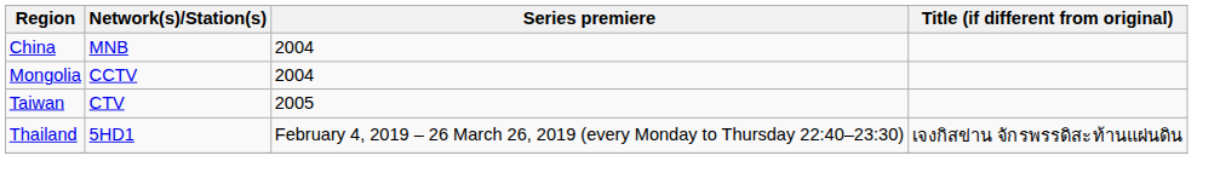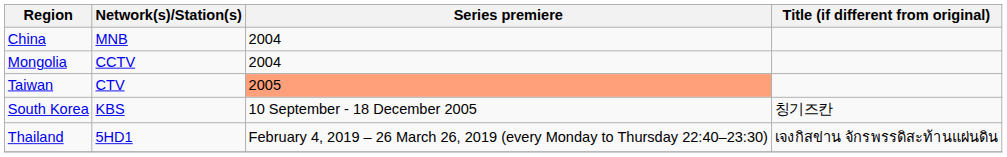 <table class="sortable wikitable">
 <tr>
 <th>Region</th>
 <th>Network(s)/Station(s)</th>
 <th>Series premiere</th>
 <th>Title (if different from original)</th>
 </tr>
 <tr>
 <td><a href='#'>China</a></td>
 <td><a href='#'>MNB</a></td>
 <td>2004</td>
 <td></td>
 </tr>
 <tr>
 <td><a href='#'>Mongolia</a></td>
 <td><a href='#'>CCTV</a></td>
 <td>2004</td>
 <td></td>
 </tr>
 <tr>
 <td><a href='#'>Taiwan</a></td>
 <td><a href='#'>CTV</a></td>
-<td>2005</td>
+<td style="background: lightsalmon;">2005</td>
 <td></td>
+</tr>
+<tr>
+<td><a href='#'>South Korea</a></td>
+<td><a href='#'>KBS</a></td>
+<td>10 September - 18 December 2005</td>
+<td>칭기즈칸</td>
 </tr>
 <tr>
 <td><a href='#'>Thailand</a></td>
 <td><a href='#'>5HD1</a></td>
 <td>February 4, 2019 – 26 March 26, 2019 (every Monday to Thursday 22:40–23:30)</td>
 <td>เจงกิสข่าน จักรพรรดิสะท้านแผ่นดิน</td>
 </tr>
 <tr>
 </tr>
 </table>
